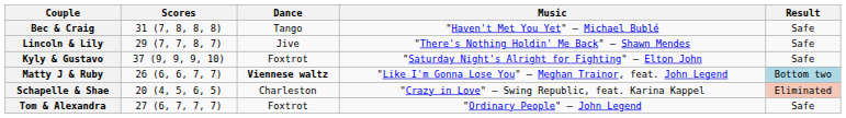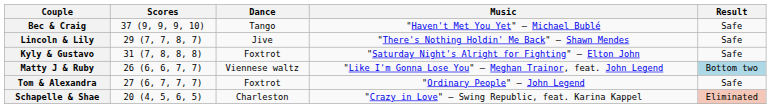 <table class="wikitable sortable" style="text-align:center; width: 90%">
 <tr>
 <th scope="col">Couple</th>
 <th scope="col">Scores</th>
 <th scope="col" class="unsortable">Dance</th>
 <th scope="col" class="unsortable">Music</th>
 <th scope="col" class="unsortable">Result</th>
 </tr>
 <tr>
 <th scope="row">Bec & Craig</th>
-<td>31 (7, 8, 8, 8)</td>
+<td>37 (9, 9, 9, 10)</td>
 <td>Tango</td>
 <td>"<a href='#'>Haven't Met You Yet</a>" — <a href='#'>Michael Bublé</a></td>
 <td>Safe</td>
 </tr>
 <tr>
 <th scope="row">Lincoln & Lily</th>
 <td>29 (7, 7, 8, 7)</td>
 <td>Jive</td>
 <td>"<a href='#'>There's Nothing Holdin' Me Back</a>" — <a href='#'>Shawn Mendes</a></td>
 <td>Safe</td>
 </tr>
 <tr>
 <th scope="row">Kyly & Gustavo</th>
-<td>37 (9, 9, 9, 10)</td>
+<td>31 (7, 8, 8, 8)</td>
 <td>Foxtrot</td>
 <td>"<a href='#'>Saturday Night's Alright for Fighting</a>" — <a href='#'>Elton John</a></td>
 <td>Safe</td>
 </tr>
 <tr>
 <th scope="row">Matty J & Ruby</th>
 <td>26 (6, 6, 7, 7)</td>
-<td><strong>Viennese waltz</strong></td>
+<td>Viennese waltz</td>
 <td>"<a href='#'>Like I'm Gonna Lose You</a>" — <a href='#'>Meghan Trainor</a>, feat. <a href='#'>John Legend</a></td>
 <td bgcolor="lightblue">Bottom two</td>
+</tr>
+<tr>
+<th scope="row">Tom & Alexandra</th>
+<td>27 (6, 7, 7, 7)</td>
+<td>Foxtrot</td>
+<td>"<a href='#'>Ordinary People</a>" — <a href='#'>John Legend</a></td>
+<td>Safe</td>
 </tr>
 <tr>
 <th scope="row">Schapelle & Shae</th>
 <td>20 (4, 5, 6, 5)</td>
 <td>Charleston</td>
 <td>"<a href='#'>Crazy in Love</a>" — Swing Republic, feat. Karina Kappel</td>
 <td bgcolor="f4c7b8">Eliminated</td>
 </tr>
-<tr>
-<th scope="row">Tom & Alexandra</th>
-<td>27 (6, 7, 7, 7)</td>
-<td>Foxtrot</td>
-<td>"<a href='#'>Ordinary People</a>" — <a href='#'>John Legend</a></td>
-<td>Safe</td>
-</tr>
 </table>
